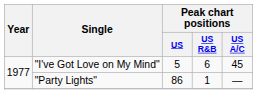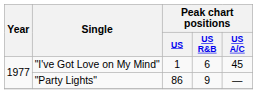 <table class="wikitable" style="text-align:center;">
 <tr>
 <th rowspan="2">Year</th>
 <th rowspan="2">Single</th>
 <th colspan="3">Peak chart positions</th>
 </tr>
 <tr style="font-size:smaller;">
 <th width="40"><a href='#'>US</a><br></th>
 <th width="40"><a href='#'>US<br>R&B</a><br></th>
 <th width="40"><a href='#'>US<br>A/C</a><br></th>
 </tr>
 <tr>
 <td rowspan="2">1977</td>
 <td align="left">"I've Got Love on My Mind"</td>
-<td>5</td>
+<td>1</td>
 <td>6</td>
 <td>45</td>
 </tr>
 <tr>
 <td align="left">"Party Lights"</td>
 <td>86</td>
-<td>1</td>
+<td>9</td>
 <td>—</td>
 </tr>
 <tr>
 </tr>
 </table>
